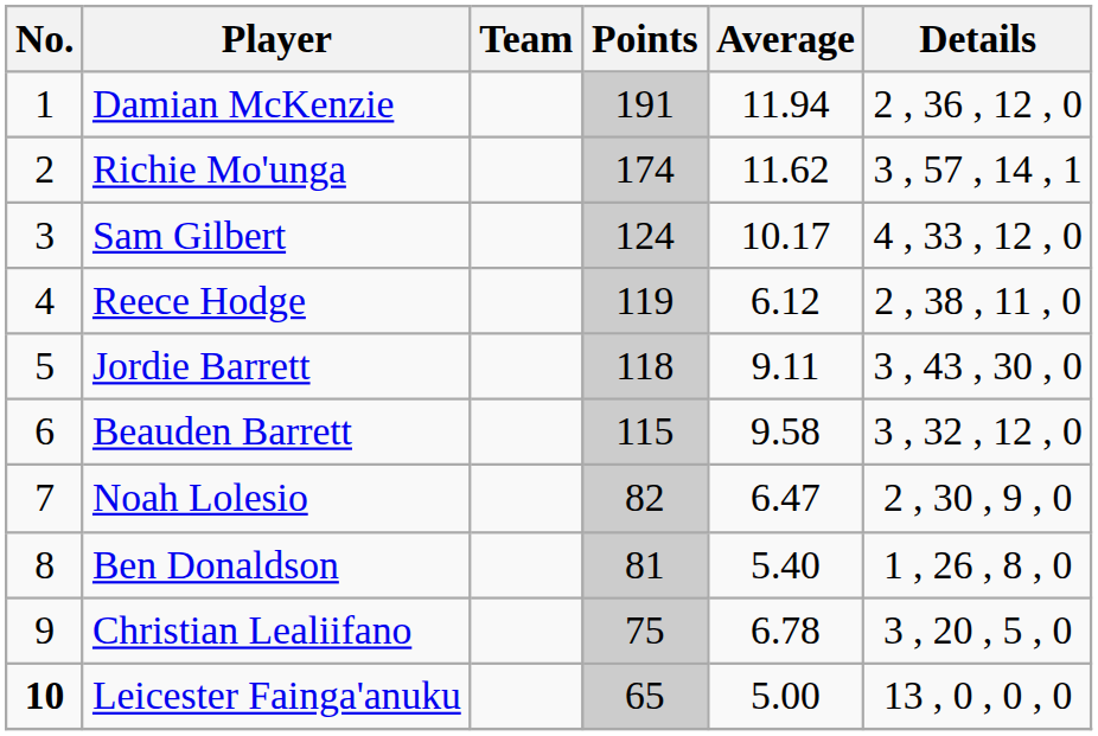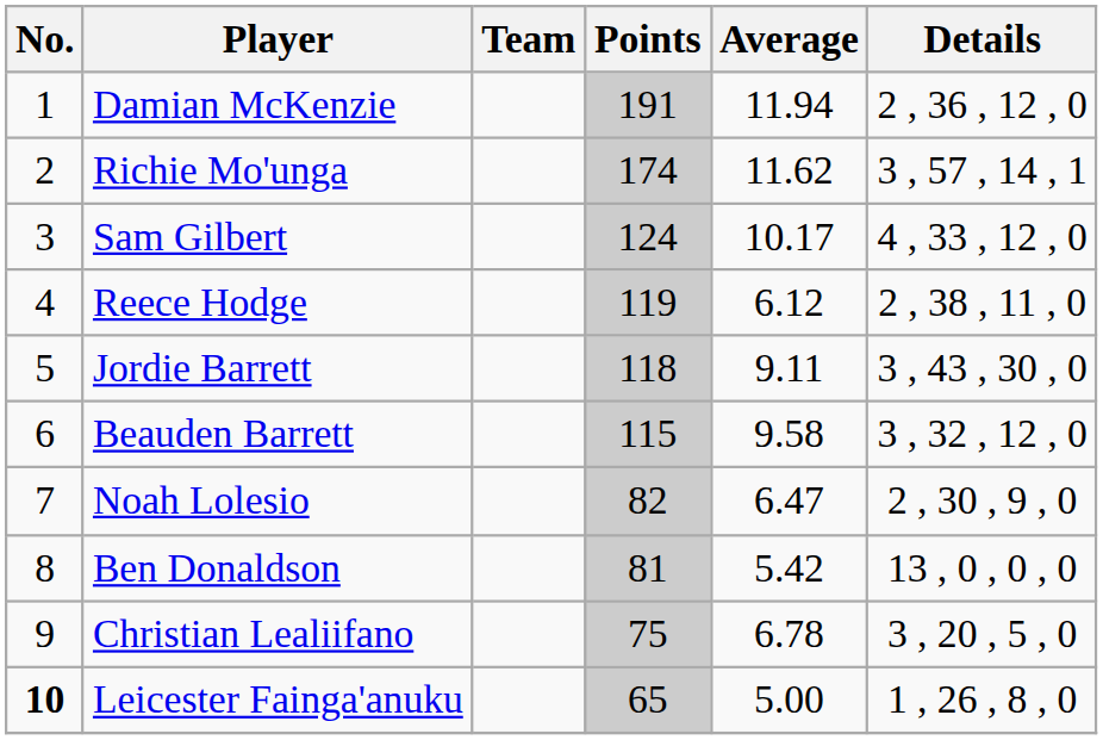 <table class="wikitable sortable" style="text-align:center; font-size:95%">
 <tr>
 <th>No.</th>
 <th>Player</th>
 <th>Team</th>
 <th>Points</th>
 <th>Average</th>
 <th>Details</th>
 </tr>
 <tr>
 <td>1</td>
 <td style="text-align:left;"> <a href='#'>Damian McKenzie</a></td>
 <td style="text-align:left;"> </td>
 <td style="background:#ccc;">191</td>
 <td>11.94</td>
 <td>2 , 36 , 12 , 0 </td>
 </tr>
 <tr>
 <td>2</td>
 <td style="text-align:left;"> <a href='#'>Richie Mo'unga</a></td>
 <td style="text-align:left;"> </td>
 <td style="background:#ccc;">174</td>
 <td>11.62</td>
 <td>3 , 57 , 14 , 1 </td>
 </tr>
 <tr>
 <td>3</td>
 <td style="text-align:left;"> <a href='#'>Sam Gilbert</a></td>
 <td style="text-align:left;"> </td>
 <td style="background:#ccc;">124</td>
 <td>10.17</td>
 <td>4 , 33 , 12 , 0 </td>
 </tr>
 <tr>
 <td>4</td>
 <td style="text-align:left;"> <a href='#'>Reece Hodge</a></td>
 <td style="text-align:left;"> </td>
 <td style="background:#ccc;">119</td>
 <td>6.12</td>
 <td>2 , 38 , 11 , 0 </td>
 </tr>
 <tr>
 <td>5</td>
 <td style="text-align:left;"> <a href='#'>Jordie Barrett</a></td>
 <td style="text-align:left;"> </td>
 <td style="background:#ccc;">118</td>
 <td>9.11</td>
 <td>3 , 43 , 30 , 0 </td>
 </tr>
 <tr>
 <td>6</td>
 <td style="text-align:left;"> <a href='#'>Beauden Barrett</a></td>
 <td style="text-align:left;"> </td>
 <td style="background:#ccc;">115</td>
 <td>9.58</td>
 <td>3 , 32 , 12 , 0 </td>
 </tr>
 <tr>
 <td>7</td>
 <td style="text-align:left;"> <a href='#'>Noah Lolesio</a></td>
 <td style="text-align:left;"> </td>
 <td style="background:#ccc;">82</td>
 <td>6.47</td>
 <td>2 , 30 , 9 , 0 </td>
 </tr>
 <tr>
 <td>8</td>
 <td style="text-align:left;"> <a href='#'>Ben Donaldson</a></td>
 <td style="text-align:left;"> </td>
 <td style="background:#ccc;">81</td>
-<td>5.40</td>
-<td>1 , 26 , 8 , 0 </td>
+<td>5.42</td>
+<td>13 , 0 , 0 , 0 </td>
 </tr>
 <tr>
 <td>9</td>
 <td style="text-align:left;"> <a href='#'>Christian Lealiifano</a></td>
 <td style="text-align:left;"> </td>
 <td style="background:#ccc;">75</td>
 <td>6.78</td>
 <td>3 , 20 , 5 , 0 </td>
 </tr>
 <tr>
 <td><strong>10</strong></td>
 <td style="text-align:left;"> <a href='#'>Leicester Fainga'anuku</a></td>
 <td style="text-align:left;"> </td>
 <td style="background:#ccc;">65</td>
 <td>5.00</td>
-<td>13 , 0 , 0 , 0 </td>
+<td>1 , 26 , 8 , 0 </td>
 </tr>
 <tr>
 </tr>
 </table>
